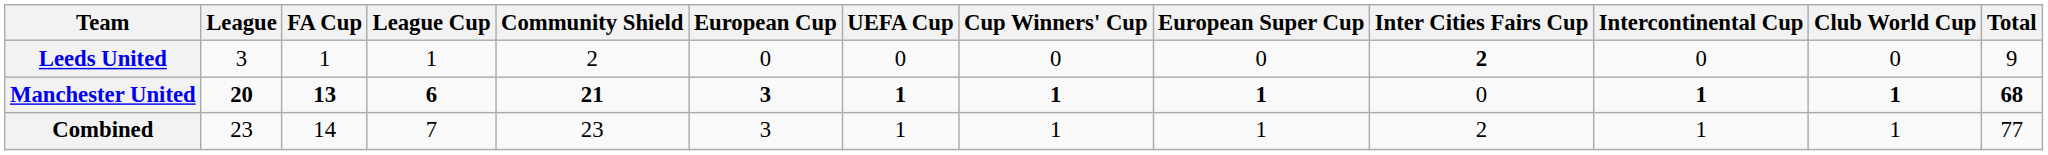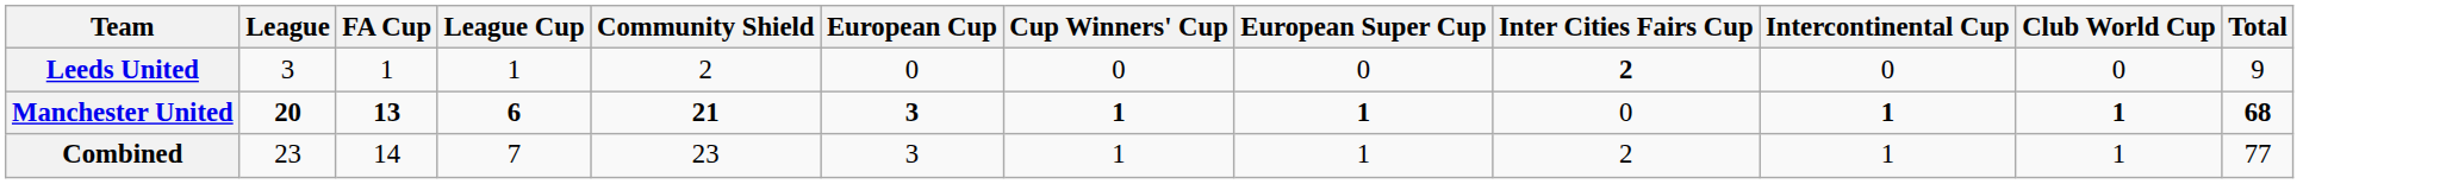 <table class="wikitable" style="text-align:center">
 <tr>
 <th>Team</th>
 <th>League</th>
 <th>FA Cup</th>
 <th>League Cup</th>
 <th>Community Shield</th>
 <th>European Cup</th>
-<th>UEFA Cup</th>
 <th>Cup Winners' Cup</th>
 <th>European Super Cup</th>
 <th>Inter Cities Fairs Cup</th>
 <th>Intercontinental Cup</th>
 <th>Club World Cup</th>
 <th>Total</th>
 </tr>
 <tr>
 <th><a href='#'>Leeds United</a></th>
 <td>3</td>
 <td>1</td>
 <td>1</td>
 <td>2</td>
-<td>0</td>
 <td>0</td>
 <td>0</td>
 <td>0</td>
 <td><strong>2</strong></td>
 <td>0</td>
 <td>0</td>
 <td>9</td>
 </tr>
 <tr>
 <th><a href='#'>Manchester United</a></th>
 <td><strong>20</strong></td>
 <td><strong>13</strong></td>
 <td><strong>6</strong></td>
 <td><strong>21</strong></td>
 <td><strong>3</strong></td>
 <td><strong>1</strong></td>
 <td><strong>1</strong></td>
-<td><strong>1</strong></td>
 <td>0</td>
 <td><strong>1</strong></td>
 <td><strong>1</strong></td>
 <td><strong>68</strong></td>
 </tr>
 <tr>
 <th>Combined</th>
 <td>23</td>
 <td>14</td>
 <td>7</td>
 <td>23</td>
 <td>3</td>
 <td>1</td>
 <td>1</td>
-<td>1</td>
 <td>2</td>
 <td>1</td>
 <td>1</td>
 <td>77</td>
 </tr>
 </table>
